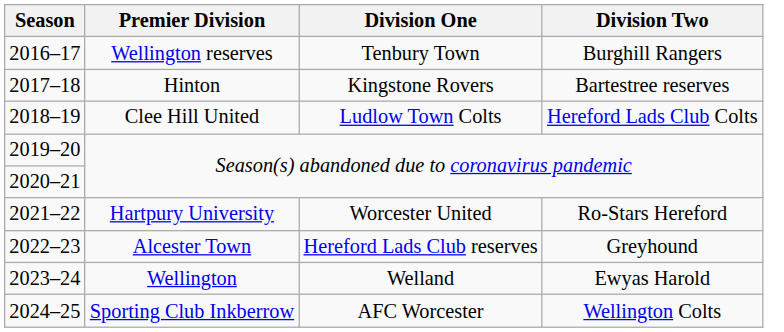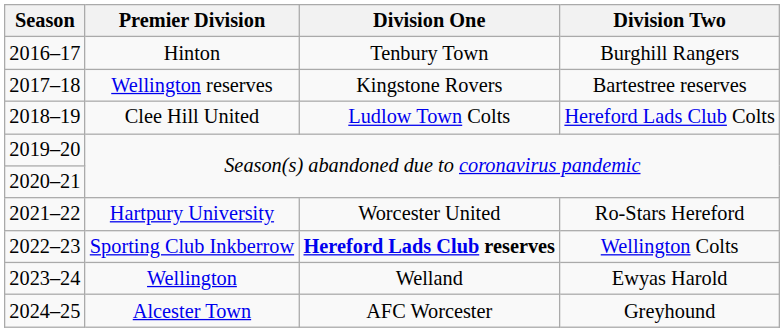 <table class="wikitable" style="text-align:center">
 <tr>
 <th>Season</th>
 <th>Premier Division</th>
 <th>Division One</th>
 <th>Division Two</th>
 </tr>
 <tr>
 <td>2016–17</td>
-<td><a href='#'>Wellington</a> reserves</td>
+<td>Hinton</td>
 <td>Tenbury Town</td>
 <td>Burghill Rangers</td>
 </tr>
 <tr>
 <td>2017–18</td>
-<td>Hinton</td>
+<td><a href='#'>Wellington</a> reserves</td>
 <td>Kingstone Rovers</td>
 <td>Bartestree reserves</td>
 </tr>
 <tr>
 <td>2018–19</td>
 <td>Clee Hill United</td>
 <td><a href='#'>Ludlow Town</a> Colts</td>
 <td><a href='#'>Hereford Lads Club</a> Colts</td>
 </tr>
 <tr>
 <td>2019–20</td>
 <td colspan=3 rowspan=2><em>Season(s) abandoned due to <a href='#'>coronavirus pandemic</a></em></td>
 </tr>
 <tr>
 <td>2020–21</td>
 </tr>
 <tr>
 <td>2021–22</td>
 <td><a href='#'>Hartpury University</a></td>
 <td>Worcester United</td>
 <td>Ro-Stars Hereford</td>
 </tr>
 <tr>
 <td>2022–23</td>
-<td><a href='#'>Alcester Town</a></td>
-<td><a href='#'>Hereford Lads Club</a> reserves</td>
-<td>Greyhound</td>
+<td><a href='#'>Sporting Club Inkberrow</a></td>
+<td><strong><a href='#'>Hereford Lads Club</a> reserves</strong></td>
+<td><a href='#'>Wellington</a> Colts</td>
 </tr>
 <tr>
 <td>2023–24</td>
 <td><a href='#'>Wellington</a></td>
 <td>Welland</td>
 <td>Ewyas Harold</td>
 </tr>
 <tr>
 <td>2024–25</td>
-<td><a href='#'>Sporting Club Inkberrow</a></td>
+<td><a href='#'>Alcester Town</a></td>
 <td>AFC Worcester</td>
-<td><a href='#'>Wellington</a> Colts</td>
+<td>Greyhound</td>
 </tr>
 </table>
